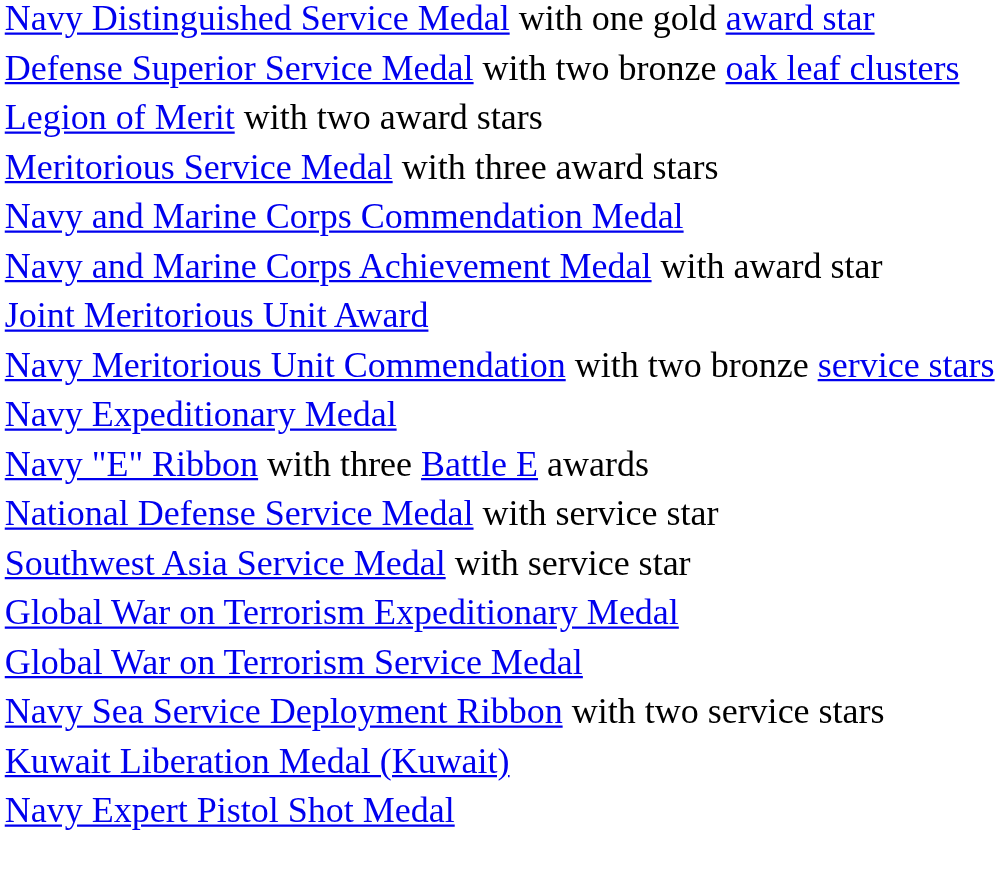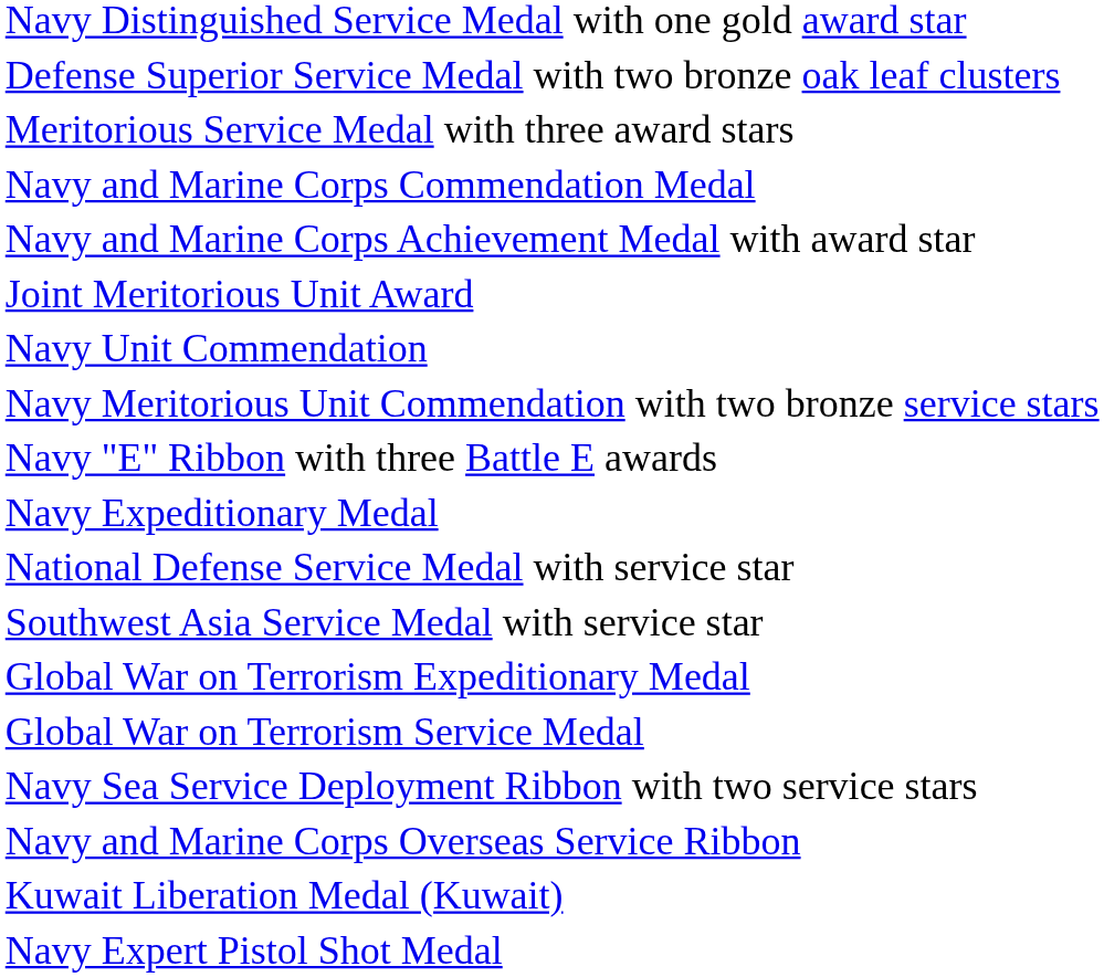 <table>
 <tr>
 <td></td>
 <td><a href='#'>Navy Distinguished Service Medal</a> with one gold <a href='#'>award star</a></td>
 </tr>
 <tr>
 <td><span></span><span></span></td>
 <td><a href='#'>Defense Superior Service Medal</a> with two bronze <a href='#'>oak leaf clusters</a></td>
-</tr>
-<tr>
-<td><span></span><span></span></td>
-<td><a href='#'>Legion of Merit</a> with two award stars</td>
 </tr>
 <tr>
 <td><span></span><span></span><span></span></td>
 <td><a href='#'>Meritorious Service Medal</a> with three award stars</td>
 </tr>
 <tr>
 <td></td>
 <td><a href='#'>Navy and Marine Corps Commendation Medal</a></td>
 </tr>
 <tr>
 <td></td>
 <td><a href='#'>Navy and Marine Corps Achievement Medal</a> with award star</td>
 </tr>
 <tr>
 <td></td>
 <td><a href='#'>Joint Meritorious Unit Award</a></td>
 </tr>
 <tr>
+<td></td>
+<td><a href='#'>Navy Unit Commendation</a></td>
+</tr>
+<tr>
 <td><span></span><span></span></td>
 <td><a href='#'>Navy Meritorious Unit Commendation</a> with two bronze <a href='#'>service stars</a></td>
 </tr>
 <tr>
 <td></td>
-<td><a href='#'>Navy Expeditionary Medal</a></td>
+<td><a href='#'>Navy "E" Ribbon</a> with three <a href='#'>Battle E</a> awards</td>
 </tr>
 <tr>
 <td></td>
-<td><a href='#'>Navy "E" Ribbon</a> with three <a href='#'>Battle E</a> awards</td>
+<td><a href='#'>Navy Expeditionary Medal</a></td>
 </tr>
 <tr>
 <td></td>
 <td><a href='#'>National Defense Service Medal</a> with service star</td>
 </tr>
 <tr>
 <td></td>
 <td><a href='#'>Southwest Asia Service Medal</a> with service star</td>
 </tr>
 <tr>
 <td></td>
 <td><a href='#'>Global War on Terrorism Expeditionary Medal</a></td>
 </tr>
 <tr>
 <td></td>
 <td><a href='#'>Global War on Terrorism Service Medal</a></td>
 </tr>
 <tr>
 <td><span></span><span></span></td>
 <td><a href='#'>Navy Sea Service Deployment Ribbon</a> with two service stars</td>
 </tr>
 <tr>
 <td></td>
+<td><a href='#'>Navy and Marine Corps Overseas Service Ribbon</a></td>
+</tr>
+<tr>
+<td></td>
 <td><a href='#'>Kuwait Liberation Medal (Kuwait)</a></td>
 </tr>
 <tr>
 <td></td>
 <td><a href='#'>Navy Expert Pistol Shot Medal</a></td>
 </tr>
 </table>
